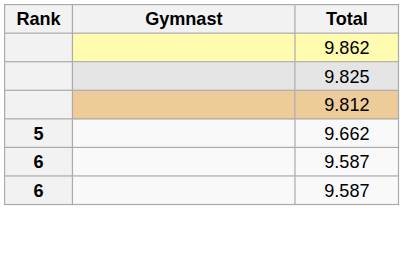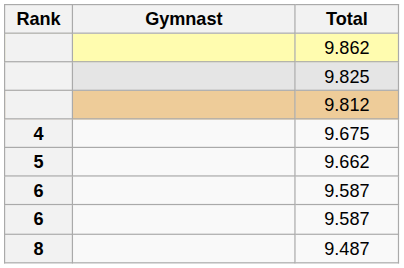 <table class="wikitable sortable" style="text-align:center; font-size:95%">
 <tr>
 <th scope="col" style="width:50px;">Rank</th>
 <th scope="col" style="width:180px;">Gymnast</th>
 <th scope="col" style="width:80px;">Total</th>
 </tr>
 <tr style="background:#fffcaf;">
 <th scope=row style="text-align:center"></th>
 <td style="text-align:left;"></td>
 <td>9.862</td>
 </tr>
 <tr style="background:#e5e5e5;">
 <th scope=row style="text-align:center"></th>
 <td style="text-align:left;"></td>
 <td>9.825</td>
 </tr>
 <tr style="background:#ec9;">
 <th scope=row style="text-align:center"></th>
 <td style="text-align:left;"></td>
 <td>9.812</td>
 </tr>
 <tr>
+<th scope=row style="text-align:center">4</th>
+<td style="text-align:left;"></td>
+<td>9.675</td>
+</tr>
+<tr>
 <th scope=row style="text-align:center">5</th>
 <td style="text-align:left;"></td>
 <td>9.662</td>
 </tr>
 <tr>
 <th scope=row style="text-align:center">6</th>
 <td style="text-align:left;"></td>
 <td>9.587</td>
 </tr>
 <tr>
 <th scope=row style="text-align:center">6</th>
 <td style="text-align:left;"></td>
 <td>9.587</td>
 </tr>
+<tr>
+<th scope=row style="text-align:center">8</th>
+<td style="text-align:left;"></td>
+<td>9.487</td>
+</tr>
 </table>
